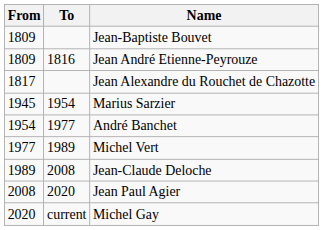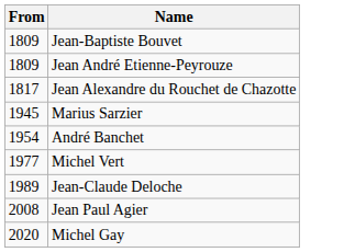 <table class="wikitable">
 <tr>
 <th>From</th>
-<th>To</th>
 <th>Name</th>
 </tr>
 <tr>
 <td>1809</td>
-<td></td>
 <td>Jean-Baptiste Bouvet</td>
 </tr>
 <tr>
 <td>1809</td>
-<td>1816</td>
 <td>Jean André Etienne-Peyrouze</td>
 </tr>
 <tr>
 <td>1817</td>
-<td></td>
 <td>Jean Alexandre du Rouchet de Chazotte</td>
 </tr>
 <tr>
 <td>1945</td>
-<td>1954</td>
 <td>Marius Sarzier</td>
 </tr>
 <tr>
 <td>1954</td>
-<td>1977</td>
 <td>André Banchet</td>
 </tr>
 <tr>
 <td>1977</td>
-<td>1989</td>
 <td>Michel Vert</td>
 </tr>
 <tr>
 <td>1989</td>
-<td>2008</td>
 <td>Jean-Claude Deloche</td>
 </tr>
 <tr>
 <td>2008</td>
-<td>2020</td>
 <td>Jean Paul Agier</td>
 </tr>
 <tr>
 <td>2020</td>
-<td>current</td>
 <td>Michel Gay</td>
 </tr>
 </table>
